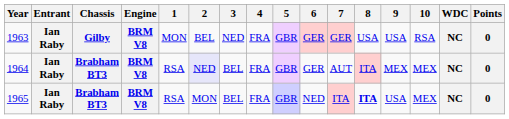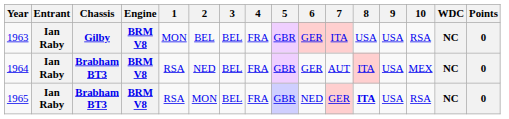 <table class="wikitable" style="text-align:center; font-size:90%">
 <tr>
 <th>Year</th>
 <th>Entrant</th>
 <th>Chassis</th>
 <th>Engine</th>
 <th>1</th>
 <th>2</th>
 <th>3</th>
 <th>4</th>
 <th>5</th>
 <th>6</th>
 <th>7</th>
 <th>8</th>
 <th>9</th>
 <th>10</th>
 <th>WDC</th>
 <th>Points</th>
 </tr>
 <tr>
 <td><a href='#'>1963</a></td>
 <th>Ian Raby</th>
 <th><a href='#'>Gilby</a></th>
 <th><a href='#'>BRM</a> <a href='#'>V8</a></th>
 <td><a href='#'>MON</a></td>
 <td><a href='#'>BEL</a></td>
-<td><a href='#'>NED</a></td>
+<td><a href='#'>BEL</a></td>
 <td><a href='#'>FRA</a></td>
 <td style="background:#EFCFFF;"><a href='#'>GBR</a><br></td>
 <td style="background:#FFCFCF;"><a href='#'>GER</a><br></td>
-<td style="background:#FFCFCF;"><a href='#'>GER</a><br></td>
+<td style="background:#FFCFCF;"><a href='#'>ITA</a><br></td>
 <td><a href='#'>USA</a></td>
 <td><a href='#'>USA</a></td>
 <td><a href='#'>RSA</a></td>
 <th>NC</th>
 <th>0</th>
 </tr>
 <tr>
 <td><a href='#'>1964</a></td>
 <th>Ian Raby</th>
 <th><a href='#'>Brabham</a> <a href='#'>BT3</a></th>
 <th><a href='#'>BRM</a> <a href='#'>V8</a></th>
 <td><a href='#'>RSA</a></td>
-<td style="background: lavender;"><a href='#'>NED</a></td>
+<td><a href='#'>NED</a></td>
 <td><a href='#'>BEL</a></td>
 <td><a href='#'>FRA</a></td>
 <td style="background:#EFCFFF;"><a href='#'>GBR</a><br></td>
 <td><a href='#'>GER</a></td>
 <td><a href='#'>AUT</a></td>
 <td style="background:#FFCFCF;"><a href='#'>ITA</a><br></td>
-<td><a href='#'>MEX</a></td>
+<td><a href='#'>USA</a></td>
 <td><a href='#'>MEX</a></td>
 <th>NC</th>
 <th>0</th>
 </tr>
 <tr>
 <td><a href='#'>1965</a></td>
 <th>Ian Raby</th>
 <th><a href='#'>Brabham</a> <a href='#'>BT3</a></th>
 <th><a href='#'>BRM</a> <a href='#'>V8</a></th>
 <td><a href='#'>RSA</a></td>
 <td><a href='#'>MON</a></td>
 <td><a href='#'>BEL</a></td>
 <td><a href='#'>FRA</a></td>
 <td style="background:#CFCFFF;"><a href='#'>GBR</a><br></td>
 <td><a href='#'>NED</a></td>
-<td style="background:#FFCFCF;"><a href='#'>ITA</a><br></td>
+<td style="background:#FFCFCF;"><a href='#'>GER</a><br></td>
 <td><strong><a href='#'>ITA</a></strong></td>
 <td><a href='#'>USA</a></td>
-<td><a href='#'>MEX</a></td>
+<td><a href='#'>RSA</a></td>
 <th>NC</th>
 <th>0</th>
 </tr>
 </table>
